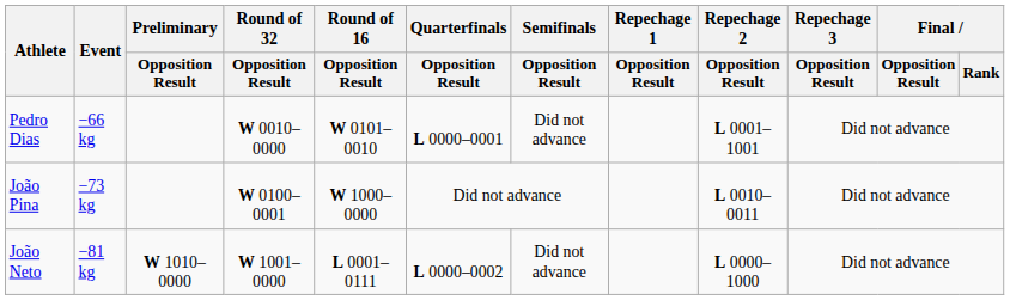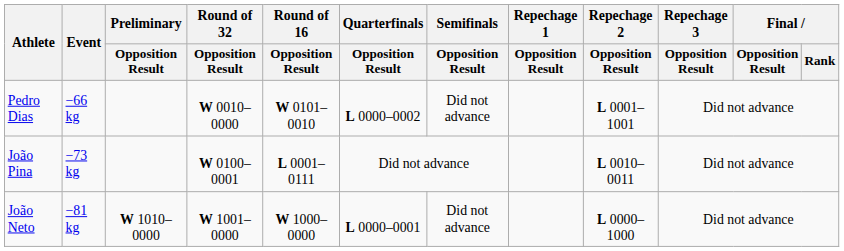 <table class="wikitable" style="font-size:90%">
 <tr>
 <th rowspan="2">Athlete</th>
 <th rowspan="2">Event</th>
 <th>Preliminary</th>
 <th>Round of 32</th>
 <th>Round of 16</th>
 <th>Quarterfinals</th>
 <th>Semifinals</th>
 <th>Repechage 1</th>
 <th>Repechage 2</th>
 <th>Repechage 3</th>
 <th colspan=2>Final / </th>
 </tr>
 <tr style="font-size:95%">
 <th>Opposition<br>Result</th>
 <th>Opposition<br>Result</th>
 <th>Opposition<br>Result</th>
 <th>Opposition<br>Result</th>
 <th>Opposition<br>Result</th>
 <th>Opposition<br>Result</th>
 <th>Opposition<br>Result</th>
 <th>Opposition<br>Result</th>
 <th>Opposition<br>Result</th>
 <th>Rank</th>
 </tr>
 <tr align=center>
 <td align=left><a href='#'>Pedro Dias</a></td>
 <td align=left><a href='#'>−66 kg</a></td>
 <td></td>
 <td><br><strong>W</strong> 0010–0000</td>
 <td><br><strong>W</strong> 0101–0010</td>
-<td><br><strong>L</strong> 0000–0001</td>
+<td><br><strong>L</strong> 0000–0002</td>
 <td>Did not advance</td>
 <td></td>
 <td><br><strong>L</strong> 0001–1001</td>
 <td colspan=3>Did not advance</td>
 </tr>
 <tr align=center>
 <td align=left><a href='#'>João Pina</a></td>
 <td align=left><a href='#'>−73 kg</a></td>
 <td></td>
 <td><br><strong>W</strong> 0100–0001</td>
-<td><br><strong>W</strong> 1000–0000</td>
+<td><br><strong>L</strong> 0001–0111</td>
 <td colspan=2>Did not advance</td>
 <td></td>
 <td><br><strong>L</strong> 0010–0011</td>
 <td colspan=3>Did not advance</td>
 </tr>
 <tr align=center>
 <td align=left><a href='#'>João Neto</a></td>
 <td align=left><a href='#'>−81 kg</a></td>
 <td><br><strong>W</strong> 1010–0000</td>
 <td><br><strong>W</strong> 1001–0000</td>
-<td><br><strong>L</strong> 0001–0111</td>
-<td><br><strong>L</strong> 0000–0002</td>
+<td><br><strong>W</strong> 1000–0000</td>
+<td><br><strong>L</strong> 0000–0001</td>
 <td>Did not advance</td>
 <td></td>
 <td><br><strong>L</strong> 0000–1000</td>
 <td colspan=3>Did not advance</td>
 </tr>
 </table>
